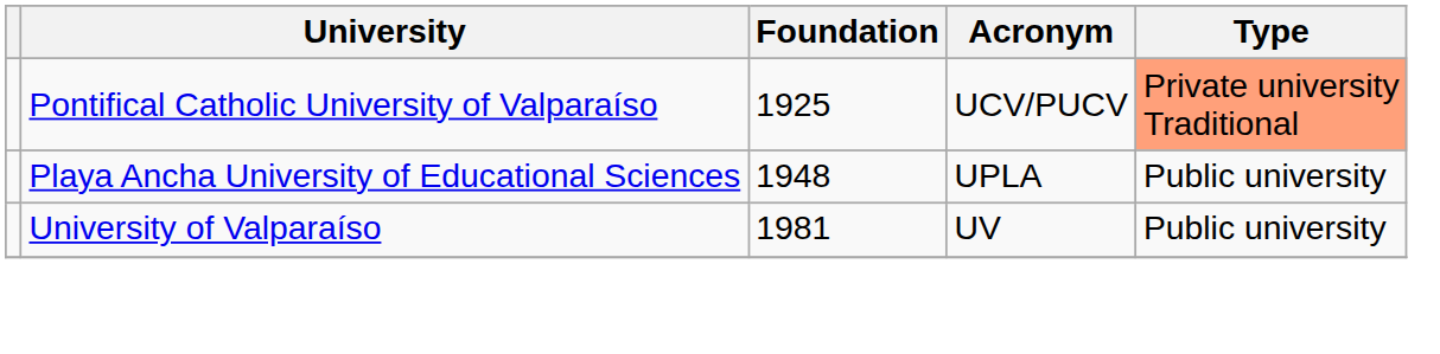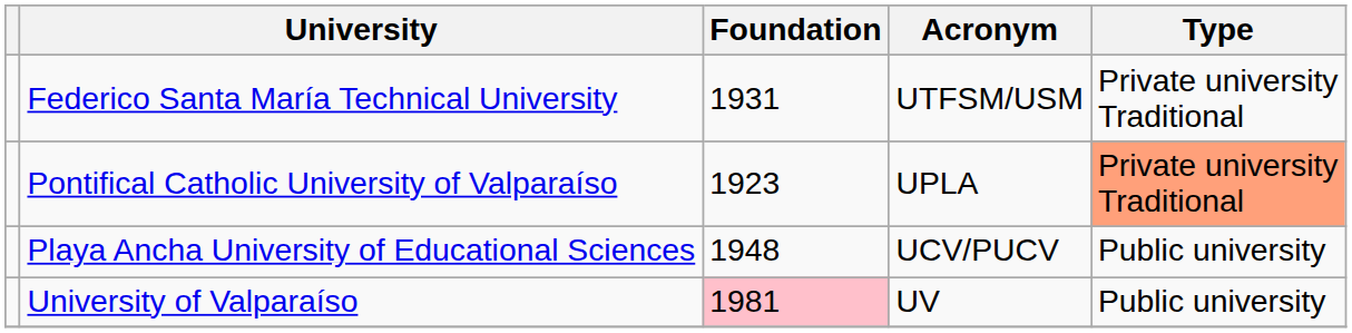 <table class="wikitable">
 <tr>
 <th></th>
 <th>University</th>
 <th>Foundation</th>
 <th>Acronym</th>
 <th>Type</th>
 </tr>
 <tr>
 <td></td>
+<td><a href='#'>Federico Santa María Technical University</a></td>
+<td>1931</td>
+<td>UTFSM/USM</td>
+<td>Private university<br>Traditional</td>
+</tr>
+<tr>
+<td></td>
 <td><a href='#'>Pontifical Catholic University of Valparaíso</a></td>
-<td>1925</td>
-<td>UCV/PUCV</td>
+<td>1923</td>
+<td>UPLA</td>
 <td style="background: lightsalmon;">Private university<br>Traditional</td>
 </tr>
 <tr>
 <td></td>
 <td><a href='#'>Playa Ancha University of Educational Sciences</a></td>
 <td>1948</td>
-<td>UPLA</td>
+<td>UCV/PUCV</td>
 <td>Public university</td>
 </tr>
 <tr>
 <td></td>
 <td><a href='#'>University of Valparaíso</a></td>
-<td>1981</td>
+<td style="background: pink;">1981</td>
 <td>UV</td>
 <td>Public university</td>
 </tr>
 <tr>
 </tr>
 </table>
